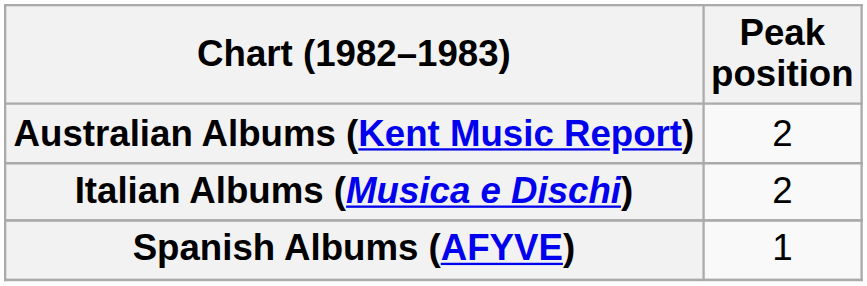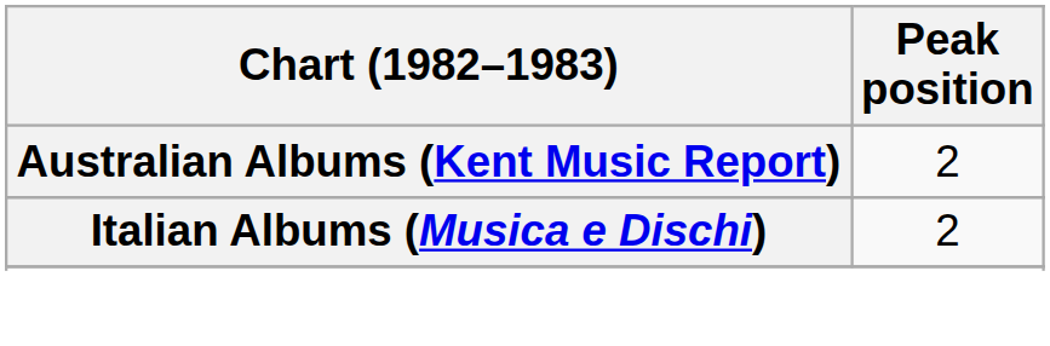 <table class="wikitable sortable plainrowheaders" style="text-align:center">
 <tr>
 <th scope="col">Chart (1982–1983)</th>
 <th scope="col">Peak<br>position</th>
 </tr>
 <tr>
 <th scope="row">Australian Albums (<a href='#'>Kent Music Report</a>)</th>
 <td>2</td>
 </tr>
 <tr>
 </tr>
 <tr>
 </tr>
 <tr>
 </tr>
 <tr>
 </tr>
 <tr>
 <th scope="row">Italian Albums (<em><a href='#'>Musica e Dischi</a></em>)</th>
 <td>2</td>
 </tr>
 <tr>
 </tr>
 <tr>
 </tr>
 <tr>
-<th scope="row">Spanish Albums (<a href='#'>AFYVE</a>)</th>
-<td>1</td>
-</tr>
-<tr>
 </tr>
 <tr>
 </tr>
 <tr>
 </tr>
 </table>
